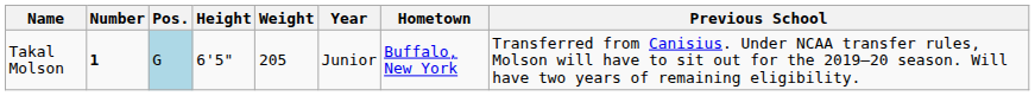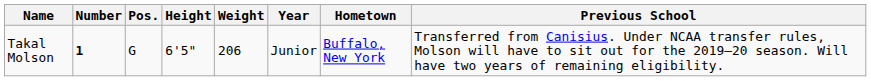 <table class="wikitable sortable" border="1">
 <tr>
 <th>Name</th>
 <th>Number</th>
 <th>Pos.</th>
 <th>Height</th>
 <th>Weight</th>
 <th>Year</th>
 <th>Hometown</th>
 <th class="unsortable">Previous School</th>
 </tr>
 <tr>
 <td>Takal Molson</td>
 <td><strong>1</strong></td>
-<td style="background: lightblue;">G</td>
+<td>G</td>
 <td>6'5"</td>
-<td>205</td>
+<td>206</td>
 <td>Junior</td>
 <td><a href='#'>Buffalo, New York</a></td>
 <td>Transferred from <a href='#'>Canisius</a>. Under NCAA transfer rules, Molson will have to sit out for the 2019–20 season. Will have two years of remaining eligibility.</td>
 </tr>
 </table>
